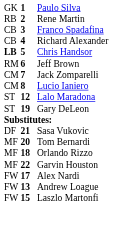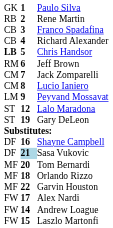 <table style="font-size: 90%" cellspacing="0" cellpadding="0">
 <tr>
 <th width="25"></th>
 <th width="25"></th>
 </tr>
 <tr>
 <td>GK</td>
 <td><strong>1</strong></td>
 <td> <a href='#'>Paulo Silva</a></td>
 <td></td>
 <td></td>
 </tr>
 <tr>
 <td>RB</td>
 <td><strong>2</strong></td>
 <td>Rene Martin</td>
 </tr>
 <tr>
 <td>CB</td>
 <td><strong>3</strong></td>
 <td> <a href='#'>Franco Spadafina</a></td>
 <td></td>
 <td></td>
 </tr>
 <tr>
 <td>CB</td>
 <td><strong>4</strong></td>
 <td> Richard Alexander</td>
 <td></td>
 <td></td>
 </tr>
 <tr>
 <td><strong>LB</strong></td>
 <td><strong>5</strong></td>
 <td> <a href='#'>Chris Handsor</a></td>
 <td></td>
 <td></td>
 </tr>
 <tr>
 <td>RM</td>
 <td><strong>6</strong></td>
 <td>Jeff Brown</td>
 <td></td>
 <td></td>
 </tr>
 <tr>
 <td>CM</td>
 <td><strong>7</strong></td>
 <td>Jack Zomparelli</td>
 <td></td>
 <td></td>
 </tr>
 <tr>
 <td>CM</td>
 <td><strong>8</strong></td>
 <td> <a href='#'>Lucio Ianiero</a></td>
 <td></td>
 <td></td>
 </tr>
 <tr>
+<td>LM</td>
+<td><strong>9</strong></td>
+<td> <a href='#'>Peyvand Mossavat</a></td>
+<td></td>
+<td></td>
+</tr>
+<tr>
 <td>ST</td>
 <td><strong>12</strong></td>
 <td> <a href='#'>Lalo Maradona</a></td>
 <td></td>
 <td></td>
 </tr>
 <tr>
 <td>ST</td>
 <td><strong>19</strong></td>
 <td>Gary DeLeon</td>
 <td></td>
 <td></td>
 </tr>
 <tr>
 <td colspan=3><strong>Substitutes:</strong></td>
 </tr>
 <tr>
 <td>DF</td>
-<td><strong>21</strong></td>
+<td><strong>16</strong></td>
+<td> <a href='#'>Shayne Campbell</a></td>
+<td></td>
+<td></td>
+</tr>
+<tr>
+<td>DF</td>
+<td style="background: lightblue;"><strong>21</strong></td>
 <td>Sasa Vukovic</td>
 <td></td>
 <td></td>
 </tr>
 <tr>
 <td>MF</td>
 <td><strong>20</strong></td>
 <td>Tom Bernardi</td>
 <td></td>
 <td></td>
 </tr>
 <tr>
 <td>MF</td>
 <td><strong>18</strong></td>
 <td>Orlando Rizzo</td>
 <td></td>
 <td></td>
 </tr>
 <tr>
 <td>MF</td>
 <td><strong>22</strong></td>
 <td>Garvin Houston</td>
 <td></td>
 <td></td>
 </tr>
 <tr>
 <td>FW</td>
 <td><strong>17</strong></td>
 <td>Alex Nardi</td>
 <td></td>
 <td></td>
 </tr>
 <tr>
 <td>FW</td>
-<td><strong>13</strong></td>
+<td><strong>14</strong></td>
 <td>Andrew Loague</td>
 <td></td>
 <td></td>
 </tr>
 <tr>
 <td>FW</td>
 <td><strong>15</strong></td>
 <td>Laszlo Martonfi</td>
 <td></td>
 <td></td>
 </tr>
 <tr>
 </tr>
 </table>
